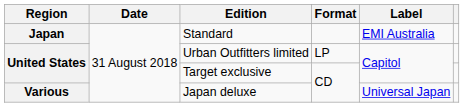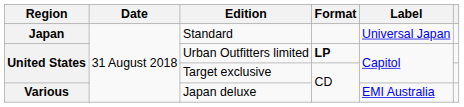 <table class="wikitable plainrowheaders">
 <tr>
 <th scope="col">Region</th>
 <th scope="col">Date</th>
 <th scope="col">Edition</th>
 <th scope="col">Format</th>
 <th scope="col">Label</th>
 <th scope="col"></th>
 </tr>
 <tr>
 <th scope="row">Japan</th>
 <td rowspan="4">31 August 2018</td>
 <td>Standard</td>
 <td></td>
-<td><a href='#'>EMI Australia</a></td>
+<td><a href='#'>Universal Japan</a></td>
 <td></td>
 </tr>
 <tr>
 <th scope="row" rowspan="2">United States</th>
 <td>Urban Outfitters limited</td>
-<td>LP</td>
+<td><strong>LP</strong></td>
 <td rowspan="2"><a href='#'>Capitol</a></td>
 <td></td>
 </tr>
 <tr>
 <td>Target exclusive</td>
 <td rowspan="2">CD</td>
 <td></td>
 </tr>
 <tr>
 <th scope="row">Various</th>
 <td>Japan deluxe</td>
-<td><a href='#'>Universal Japan</a></td>
+<td><a href='#'>EMI Australia</a></td>
 <td></td>
 </tr>
 </table>
